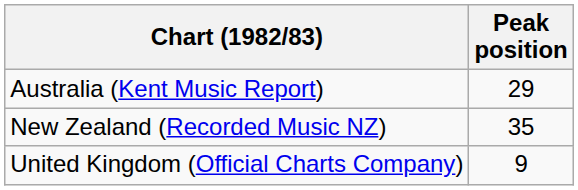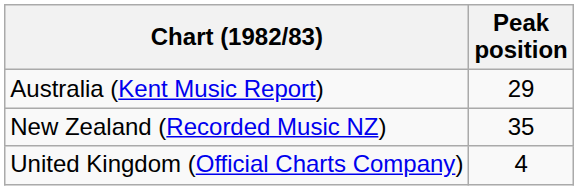 <table class="wikitable">
 <tr>
 <th>Chart (1982/83)</th>
 <th>Peak<br> position</th>
 </tr>
 <tr>
 <td>Australia (<a href='#'>Kent Music Report</a>)</td>
 <td align="center">29</td>
 </tr>
 <tr>
 <td>New Zealand (<a href='#'>Recorded Music NZ</a>)</td>
 <td align="center">35</td>
 </tr>
 <tr>
 <td>United Kingdom (<a href='#'>Official Charts Company</a>)</td>
-<td align="center">9</td>
+<td align="center">4</td>
 </tr>
 </table>
